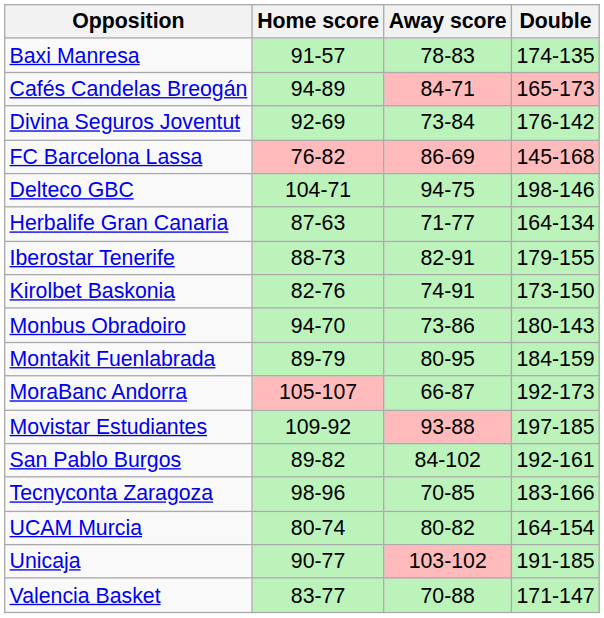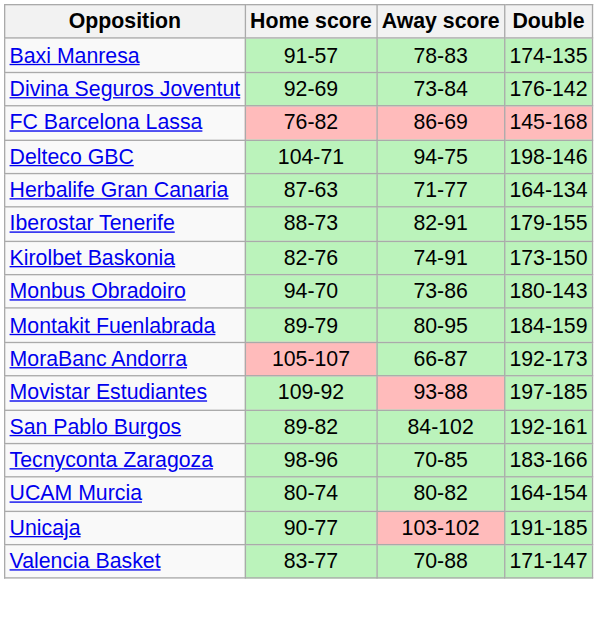 <table class="wikitable" style="text-align: center">
 <tr>
 <th>Opposition</th>
 <th>Home score</th>
 <th>Away score</th>
 <th>Double</th>
 </tr>
 <tr>
 <td align="left"><a href='#'>Baxi Manresa</a></td>
 <td bgcolor=#BBF3BB>91-57</td>
 <td bgcolor=#BBF3BB>78-83</td>
 <td bgcolor=#BBF3BB>174-135</td>
-</tr>
-<tr>
-<td align="left"><a href='#'>Cafés Candelas Breogán</a></td>
-<td bgcolor=#BBF3BB>94-89</td>
-<td bgcolor=#FFBBBB>84-71</td>
-<td bgcolor=#FFBBBB>165-173</td>
 </tr>
 <tr>
 <td align="left"><a href='#'>Divina Seguros Joventut</a></td>
 <td bgcolor=#BBF3BB>92-69</td>
 <td bgcolor=#BBF3BB>73-84</td>
 <td bgcolor=#BBF3BB>176-142</td>
 </tr>
 <tr>
 <td align="left"><a href='#'>FC Barcelona Lassa</a></td>
 <td bgcolor=#FFBBBB>76-82</td>
 <td bgcolor=#FFBBBB>86-69</td>
 <td bgcolor=#FFBBBB>145-168</td>
 </tr>
 <tr>
 <td align="left"><a href='#'>Delteco GBC</a></td>
 <td bgcolor=#BBF3BB>104-71</td>
 <td bgcolor=#BBF3BB>94-75</td>
 <td bgcolor=#BBF3BB>198-146</td>
 </tr>
 <tr>
 <td align="left"><a href='#'>Herbalife Gran Canaria</a></td>
 <td bgcolor=#BBF3BB>87-63</td>
 <td bgcolor=#BBF3BB>71-77</td>
 <td bgcolor=#BBF3BB>164-134</td>
 </tr>
 <tr>
 <td align="left"><a href='#'>Iberostar Tenerife</a></td>
 <td bgcolor=#BBF3BB>88-73</td>
 <td bgcolor=#BBF3BB>82-91</td>
 <td bgcolor=#BBF3BB>179-155</td>
 </tr>
 <tr>
 <td align="left"><a href='#'>Kirolbet Baskonia</a></td>
 <td bgcolor=#BBF3BB>82-76</td>
 <td bgcolor=#BBF3BB>74-91</td>
 <td bgcolor=#BBF3BB>173-150</td>
 </tr>
 <tr>
 <td align="left"><a href='#'>Monbus Obradoiro</a></td>
 <td bgcolor=#BBF3BB>94-70</td>
 <td bgcolor=#BBF3BB>73-86</td>
 <td bgcolor=#BBF3BB>180-143</td>
 </tr>
 <tr>
 <td align="left"><a href='#'>Montakit Fuenlabrada</a></td>
 <td bgcolor=#BBF3BB>89-79</td>
 <td bgcolor=#BBF3BB>80-95</td>
 <td bgcolor=#BBF3BB>184-159</td>
 </tr>
 <tr>
 <td align="left"><a href='#'>MoraBanc Andorra</a></td>
 <td bgcolor=#FFBBBB>105-107</td>
 <td bgcolor=#BBF3BB>66-87</td>
 <td bgcolor=#BBF3BB>192-173</td>
 </tr>
 <tr>
 <td align="left"><a href='#'>Movistar Estudiantes</a></td>
 <td bgcolor=#BBF3BB>109-92</td>
 <td bgcolor=#FFBBBB>93-88</td>
 <td bgcolor=#BBF3BB>197-185</td>
 </tr>
 <tr>
 <td align="left"><a href='#'>San Pablo Burgos</a></td>
 <td bgcolor=#BBF3BB>89-82</td>
 <td bgcolor=#BBF3BB>84-102</td>
 <td bgcolor=#BBF3BB>192-161</td>
 </tr>
 <tr>
 <td align="left"><a href='#'>Tecnyconta Zaragoza</a></td>
 <td bgcolor=#BBF3BB>98-96</td>
 <td bgcolor=#BBF3BB>70-85</td>
 <td bgcolor=#BBF3BB>183-166</td>
 </tr>
 <tr>
 <td align="left"><a href='#'>UCAM Murcia</a></td>
 <td bgcolor=#BBF3BB>80-74</td>
 <td bgcolor=#BBF3BB>80-82</td>
 <td bgcolor=#BBF3BB>164-154</td>
 </tr>
 <tr>
 <td align="left"><a href='#'>Unicaja</a></td>
 <td bgcolor=#BBF3BB>90-77</td>
 <td bgcolor=#FFBBBB>103-102</td>
 <td bgcolor=#BBF3BB>191-185</td>
 </tr>
 <tr>
 <td align="left"><a href='#'>Valencia Basket</a></td>
 <td bgcolor=#BBF3BB>83-77</td>
 <td bgcolor=#BBF3BB>70-88</td>
 <td bgcolor=#BBF3BB>171-147</td>
 </tr>
 </table>
